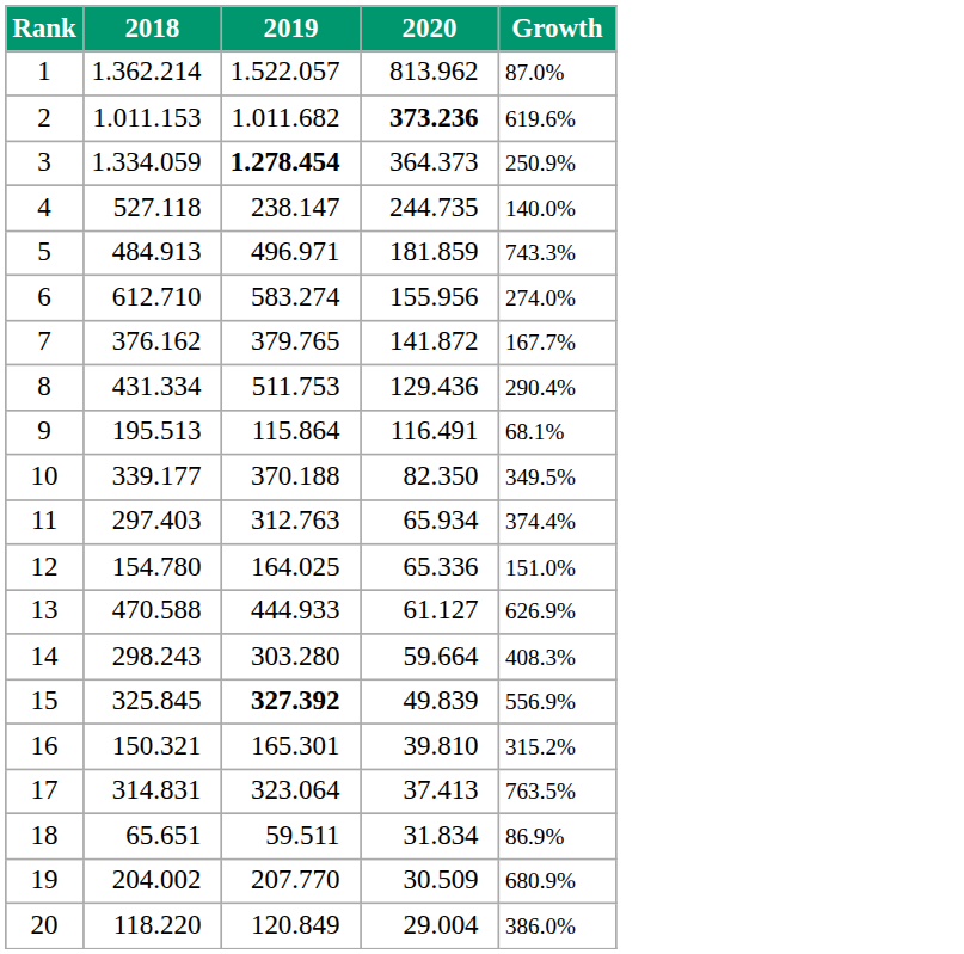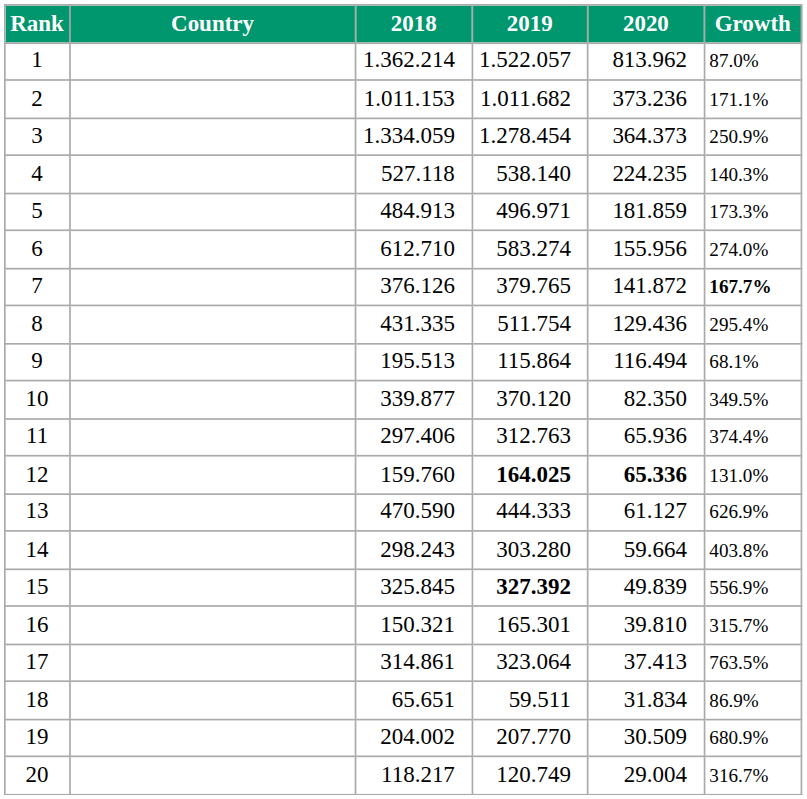 <table class="wikitable plainrowheaders" style="background:#fff; font-size:86%; line-height:16px; border:grey solid 1px; border-collapse:collapse;">
 <tr style="color:white;">
 <th style="width:5px; background:#00966E;">Rank</th>
+<th style="width:165px; background:#00966E;">Country</th>
 <th style="width:63px; background:#00966E;">2018</th>
 <th style="width:63px; background:#00966E;">2019</th>
 <th style="width:63px; background:#00966E;">2020</th>
 <th style="width:52px; background:#00966E;">Growth</th>
 </tr>
 <tr align=center>
 <td>1</td>
+<td align="left"></td>
 <td align=right>1.362.214  </td>
 <td align=right>1.522.057  </td>
 <td align=right>813.962  </td>
 <td align=left><small></small> <small>87.0%</small></td>
 </tr>
 <tr align=center>
 <td>2</td>
+<td align="left"></td>
 <td align=right>1.011.153  </td>
 <td align=right>1.011.682  </td>
-<td align=right><strong>373.236  </strong></td>
-<td align=left><small></small> <small>619.6%</small></td>
+<td align=right>373.236  </td>
+<td align=left><small></small> <small>171.1%</small></td>
 </tr>
 <tr align=center>
 <td>3</td>
+<td align="left"></td>
 <td align=right>1.334.059  </td>
-<td align=right><strong>1.278.454  </strong></td>
+<td align=right>1.278.454  </td>
 <td align=right>364.373  </td>
 <td align=left><small></small> <small>250.9%</small></td>
 </tr>
 <tr align=center>
 <td>4</td>
+<td align="left"></td>
 <td align=right>527.118  </td>
-<td align=right>238.147  </td>
-<td align=right>244.735  </td>
-<td align=left><small></small> <small>140.0%</small></td>
+<td align=right>538.140  </td>
+<td align=right>224.235  </td>
+<td align=left><small></small> <small>140.3%</small></td>
 </tr>
 <tr align =center>
 <td>5</td>
+<td align="left"></td>
 <td align=right>484.913  </td>
 <td align=right>496.971  </td>
 <td align=right>181.859  </td>
-<td align=left><small></small> <small>743.3%</small></td>
+<td align=left><small></small> <small>173.3%</small></td>
 </tr>
 <tr align=center>
 <td>6</td>
+<td align="left"></td>
 <td align=right>612.710  </td>
 <td align=right>583.274  </td>
 <td align=right>155.956  </td>
 <td align=left><small></small> <small>274.0%</small></td>
 </tr>
 <tr align=center>
 <td>7</td>
-<td align=right>376.162  </td>
+<td align="left"></td>
+<td align=right>376.126  </td>
 <td align=right>379.765  </td>
 <td align=right>141.872  </td>
-<td align=left><small></small> <small>167.7%</small></td>
+<td align=left><strong><small></small> <small>167.7%</small></strong></td>
 </tr>
 <tr align=center>
 <td>8</td>
-<td align=right>431.334  </td>
-<td align=right>511.753  </td>
+<td align="left"></td>
+<td align=right>431.335  </td>
+<td align=right>511.754  </td>
 <td align=right>129.436  </td>
-<td align=left><small></small> <small>290.4%</small></td>
+<td align=left><small></small> <small>295.4%</small></td>
 </tr>
 <tr align=center>
 <td>9</td>
+<td align="left"></td>
 <td align=right>195.513  </td>
 <td align=right>115.864  </td>
-<td align=right>116.491  </td>
+<td align=right>116.494  </td>
 <td align=left><small></small> <small>68.1%</small></td>
 </tr>
 <tr align=center>
 <td>10</td>
-<td align=right>339.177  </td>
-<td align=right>370.188  </td>
+<td align="left"></td>
+<td align=right>339.877  </td>
+<td align=right>370.120  </td>
 <td align=right>82.350  </td>
 <td align=left><small></small> <small>349.5%</small></td>
 </tr>
 <tr align=center>
 <td>11</td>
-<td align=right>297.403  </td>
+<td align="left"></td>
+<td align=right>297.406  </td>
 <td align=right>312.763  </td>
-<td align=right>65.934  </td>
+<td align=right>65.936  </td>
 <td align=left><small></small> <small>374.4%</small></td>
 </tr>
 <tr align=center>
 <td>12</td>
-<td align=right>154.780  </td>
-<td align=right>164.025  </td>
-<td align=right>65.336  </td>
-<td align=left><small></small> <small>151.0%</small></td>
+<td align="left"></td>
+<td align=right>159.760  </td>
+<td align=right><strong>164.025  </strong></td>
+<td align=right><strong>65.336  </strong></td>
+<td align=left><small></small> <small>131.0%</small></td>
 </tr>
 <tr align =center>
 <td>13</td>
-<td align=right>470.588  </td>
-<td align=right>444.933  </td>
+<td align="left"></td>
+<td align=right>470.590  </td>
+<td align=right>444.333  </td>
 <td align=right>61.127  </td>
 <td align=left><small></small> <small>626.9%</small></td>
 </tr>
 <tr align=center>
 <td>14</td>
+<td align="left"></td>
 <td align=right>298.243  </td>
 <td align=right>303.280  </td>
 <td align=right>59.664  </td>
-<td align=left><small></small> <small>408.3%</small></td>
+<td align=left><small></small> <small>403.8%</small></td>
 </tr>
 <tr align=center>
 <td>15</td>
+<td align="left"></td>
 <td align=right>325.845  </td>
 <td align=right><strong>327.392  </strong></td>
 <td align=right>49.839  </td>
 <td align=left><small></small> <small>556.9%</small></td>
 </tr>
 <tr align=center>
 <td>16</td>
+<td align="left"></td>
 <td align=right>150.321  </td>
 <td align=right>165.301  </td>
 <td align=right>39.810  </td>
-<td align=left><small></small> <small>315.2%</small></td>
+<td align=left><small></small> <small>315.7%</small></td>
 </tr>
 <tr align=center>
 <td>17</td>
-<td align=right>314.831  </td>
+<td align="left"></td>
+<td align=right>314.861  </td>
 <td align=right>323.064  </td>
 <td align=right>37.413  </td>
 <td align=left><small></small> <small>763.5%</small></td>
 </tr>
 <tr align=center>
 <td>18</td>
+<td align="left"></td>
 <td align=right>65.651  </td>
 <td align=right>59.511  </td>
 <td align=right>31.834  </td>
 <td align=left><small></small> <small>86.9%</small></td>
 </tr>
 <tr align=center>
 <td>19</td>
+<td align="left"></td>
 <td align=right>204.002  </td>
 <td align=right>207.770  </td>
 <td align=right>30.509  </td>
 <td align=left><small></small> <small>680.9%</small></td>
 </tr>
 <tr align=center>
 <td>20</td>
-<td align=right>118.220  </td>
-<td align=right>120.849  </td>
+<td align="left"></td>
+<td align=right>118.217  </td>
+<td align=right>120.749  </td>
 <td align=right>29.004  </td>
-<td align=left><small></small> <small>386.0%</small></td>
+<td align=left><small></small> <small>316.7%</small></td>
 </tr>
 </table>
